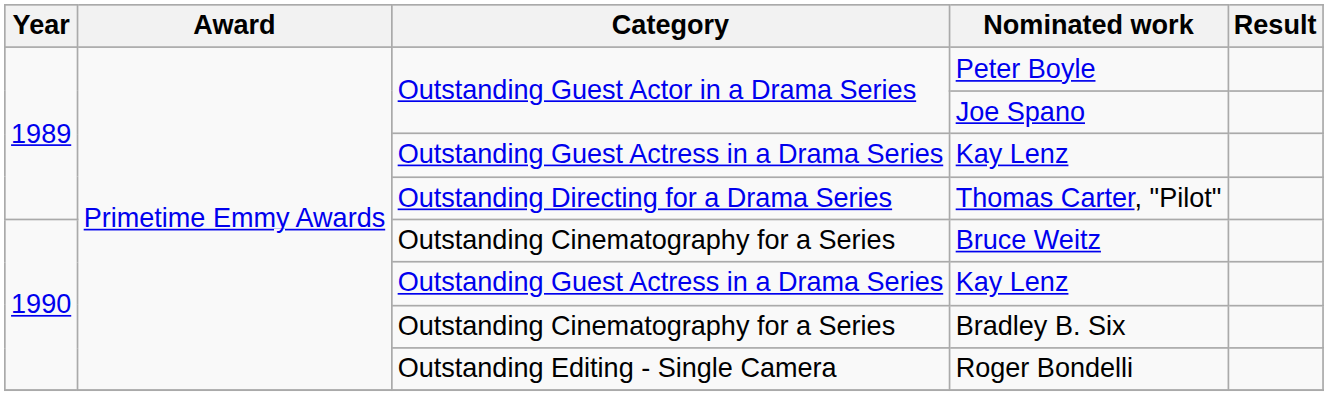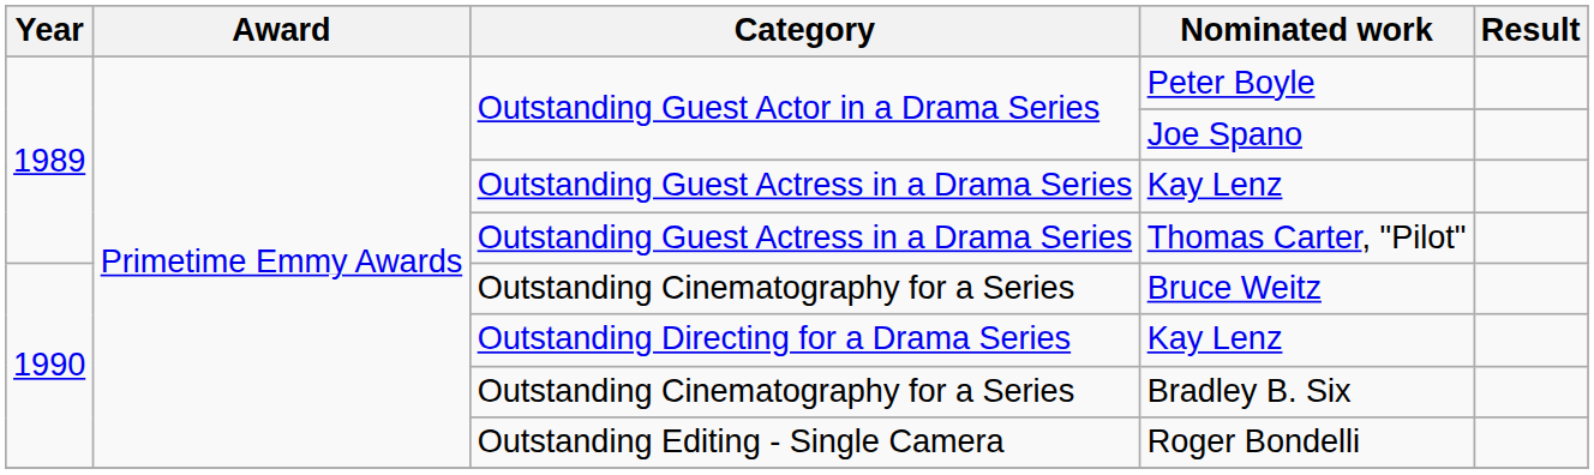 <table class="wikitable">
 <tr>
 <th>Year</th>
 <th>Award</th>
 <th>Category</th>
 <th>Nominated work</th>
 <th>Result</th>
 </tr>
 <tr>
 <td rowspan=4><a href='#'>1989</a></td>
 <td rowspan=8><a href='#'>Primetime Emmy Awards</a></td>
 <td rowspan=2><a href='#'>Outstanding Guest Actor in a Drama Series</a></td>
 <td><a href='#'>Peter Boyle</a></td>
 <td></td>
 </tr>
 <tr>
 <td><a href='#'>Joe Spano</a></td>
 <td></td>
 </tr>
 <tr>
 <td><a href='#'>Outstanding Guest Actress in a Drama Series</a></td>
 <td><a href='#'>Kay Lenz</a></td>
 <td></td>
 </tr>
 <tr>
-<td><a href='#'>Outstanding Directing for a Drama Series</a></td>
+<td><a href='#'>Outstanding Guest Actress in a Drama Series</a></td>
 <td><a href='#'>Thomas Carter</a>, "Pilot"</td>
 <td></td>
 </tr>
 <tr>
 <td rowspan=4><a href='#'>1990</a></td>
 <td>Outstanding Cinematography for a Series</td>
 <td><a href='#'>Bruce Weitz</a></td>
 <td></td>
 </tr>
 <tr>
-<td><a href='#'>Outstanding Guest Actress in a Drama Series</a></td>
+<td><a href='#'>Outstanding Directing for a Drama Series</a></td>
 <td><a href='#'>Kay Lenz</a></td>
 <td></td>
 </tr>
 <tr>
 <td>Outstanding Cinematography for a Series</td>
 <td>Bradley B. Six</td>
 <td></td>
 </tr>
 <tr>
 <td>Outstanding Editing - Single Camera</td>
 <td>Roger Bondelli</td>
 <td></td>
 </tr>
 <tr>
 </tr>
 </table>
